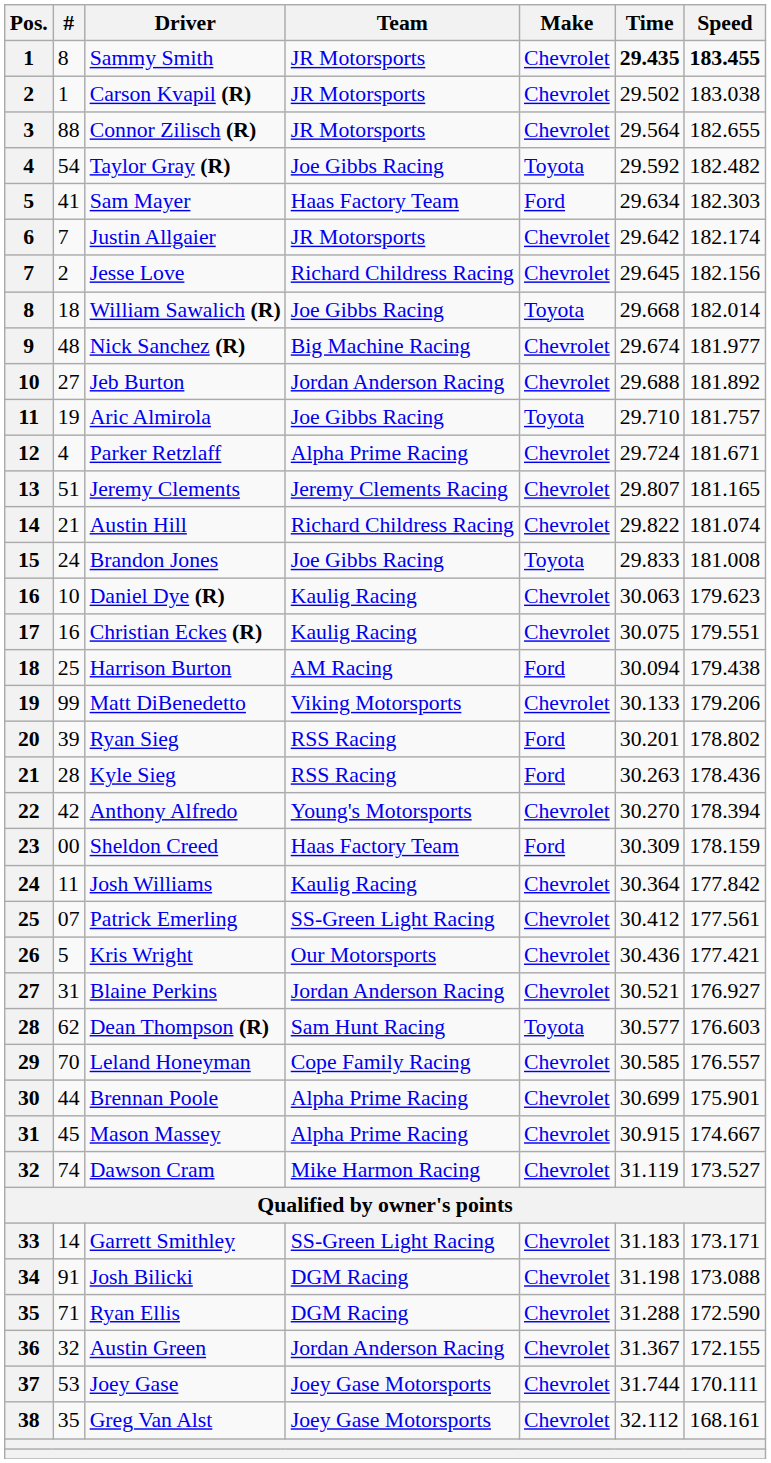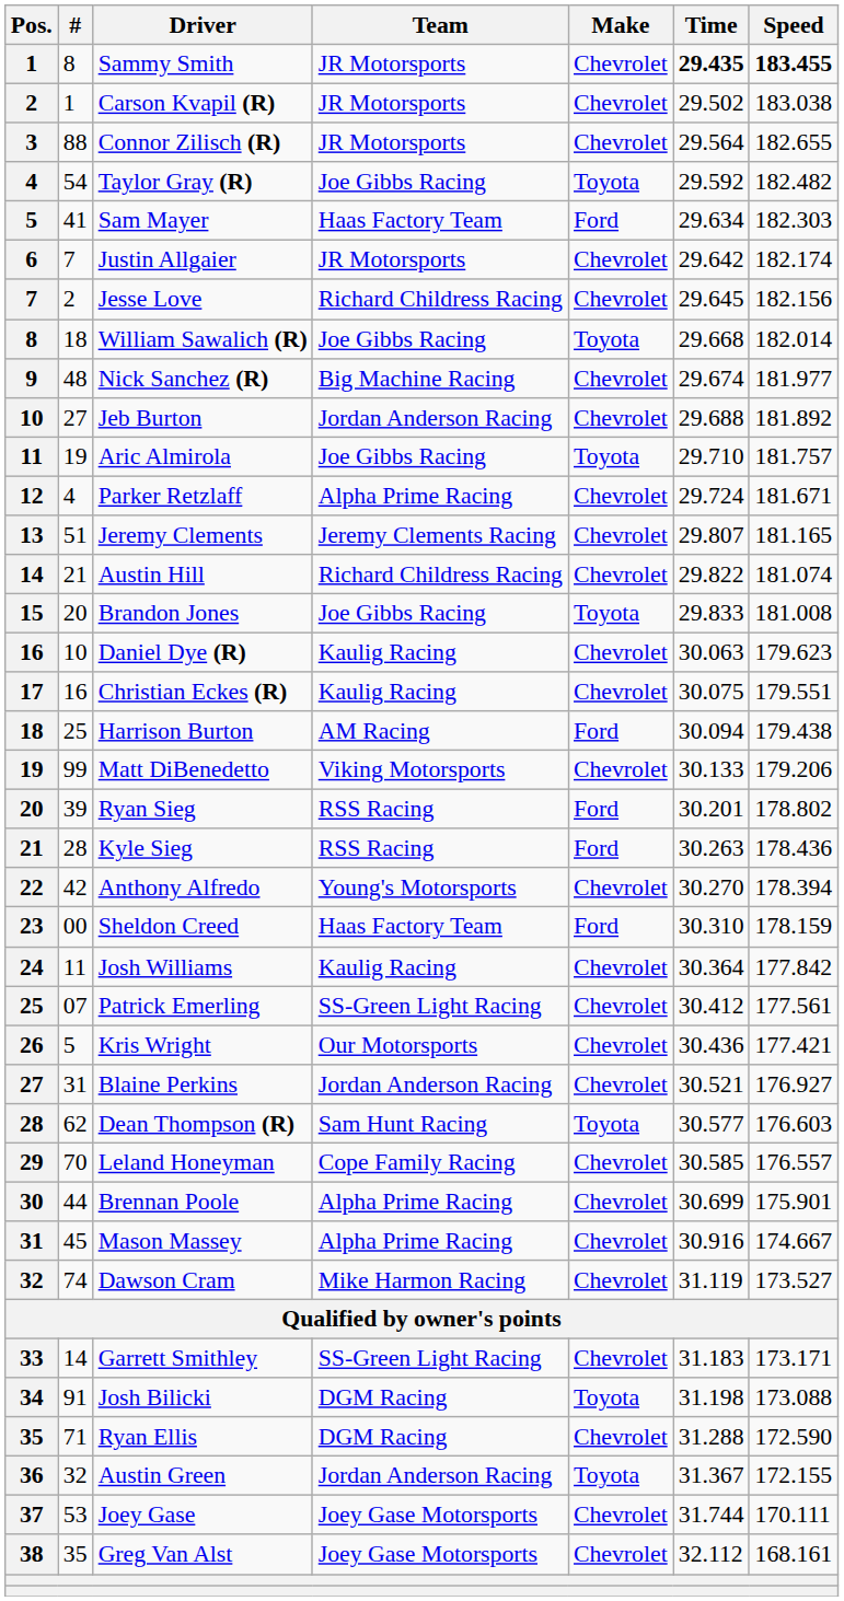 <table class="wikitable" style="font-size:95%">
 <tr>
 <th>Pos.</th>
 <th>#</th>
 <th>Driver</th>
 <th>Team</th>
 <th>Make</th>
 <th>Time</th>
 <th>Speed</th>
 </tr>
 <tr>
 <th>1</th>
 <td>8</td>
 <td><a href='#'>Sammy Smith</a></td>
 <td><a href='#'>JR Motorsports</a></td>
 <td><a href='#'>Chevrolet</a></td>
 <td><strong>29.435</strong></td>
 <td><strong>183.455</strong></td>
 </tr>
 <tr>
 <th>2</th>
 <td>1</td>
 <td><a href='#'>Carson Kvapil</a> <strong>(R)</strong></td>
 <td><a href='#'>JR Motorsports</a></td>
 <td><a href='#'>Chevrolet</a></td>
 <td>29.502</td>
 <td>183.038</td>
 </tr>
 <tr>
 <th>3</th>
 <td>88</td>
 <td><a href='#'>Connor Zilisch</a> <strong>(R)</strong></td>
 <td><a href='#'>JR Motorsports</a></td>
 <td><a href='#'>Chevrolet</a></td>
 <td>29.564</td>
 <td>182.655</td>
 </tr>
 <tr>
 <th>4</th>
 <td>54</td>
 <td><a href='#'>Taylor Gray</a> <strong>(R)</strong></td>
 <td><a href='#'>Joe Gibbs Racing</a></td>
 <td><a href='#'>Toyota</a></td>
 <td>29.592</td>
 <td>182.482</td>
 </tr>
 <tr>
 <th>5</th>
 <td>41</td>
 <td><a href='#'>Sam Mayer</a></td>
 <td><a href='#'>Haas Factory Team</a></td>
 <td><a href='#'>Ford</a></td>
 <td>29.634</td>
 <td>182.303</td>
 </tr>
 <tr>
 <th>6</th>
 <td>7</td>
 <td><a href='#'>Justin Allgaier</a></td>
 <td nowrap=""><a href='#'>JR Motorsports</a></td>
 <td><a href='#'>Chevrolet</a></td>
 <td>29.642</td>
 <td>182.174</td>
 </tr>
 <tr>
 <th>7</th>
 <td>2</td>
 <td><a href='#'>Jesse Love</a></td>
 <td><a href='#'>Richard Childress Racing</a></td>
 <td><a href='#'>Chevrolet</a></td>
 <td>29.645</td>
 <td>182.156</td>
 </tr>
 <tr>
 <th>8</th>
 <td>18</td>
 <td><a href='#'>William Sawalich</a> <strong>(R)</strong></td>
 <td><a href='#'>Joe Gibbs Racing</a></td>
 <td><a href='#'>Toyota</a></td>
 <td>29.668</td>
 <td>182.014</td>
 </tr>
 <tr>
 <th>9</th>
 <td>48</td>
 <td><a href='#'>Nick Sanchez</a> <strong>(R)</strong></td>
 <td><a href='#'>Big Machine Racing</a></td>
 <td><a href='#'>Chevrolet</a></td>
 <td>29.674</td>
 <td>181.977</td>
 </tr>
 <tr>
 <th>10</th>
 <td>27</td>
 <td><a href='#'>Jeb Burton</a></td>
 <td><a href='#'>Jordan Anderson Racing</a></td>
 <td><a href='#'>Chevrolet</a></td>
 <td>29.688</td>
 <td>181.892</td>
 </tr>
 <tr>
 <th>11</th>
 <td>19</td>
 <td><a href='#'>Aric Almirola</a></td>
 <td><a href='#'>Joe Gibbs Racing</a></td>
 <td><a href='#'>Toyota</a></td>
 <td>29.710</td>
 <td>181.757</td>
 </tr>
 <tr>
 <th>12</th>
 <td>4</td>
 <td><a href='#'>Parker Retzlaff</a></td>
 <td><a href='#'>Alpha Prime Racing</a></td>
 <td><a href='#'>Chevrolet</a></td>
 <td>29.724</td>
 <td>181.671</td>
 </tr>
 <tr>
 <th>13</th>
 <td>51</td>
 <td><a href='#'>Jeremy Clements</a></td>
 <td><a href='#'>Jeremy Clements Racing</a></td>
 <td><a href='#'>Chevrolet</a></td>
 <td>29.807</td>
 <td>181.165</td>
 </tr>
 <tr>
 <th>14</th>
 <td>21</td>
 <td><a href='#'>Austin Hill</a></td>
 <td><a href='#'>Richard Childress Racing</a></td>
 <td><a href='#'>Chevrolet</a></td>
 <td>29.822</td>
 <td>181.074</td>
 </tr>
 <tr>
 <th>15</th>
-<td>24</td>
+<td>20</td>
 <td><a href='#'>Brandon Jones</a></td>
 <td><a href='#'>Joe Gibbs Racing</a></td>
 <td><a href='#'>Toyota</a></td>
 <td>29.833</td>
 <td>181.008</td>
 </tr>
 <tr>
 <th>16</th>
 <td>10</td>
 <td><a href='#'>Daniel Dye</a> <strong>(R)</strong></td>
 <td><a href='#'>Kaulig Racing</a></td>
 <td><a href='#'>Chevrolet</a></td>
 <td>30.063</td>
 <td>179.623</td>
 </tr>
 <tr>
 <th>17</th>
 <td>16</td>
 <td nowrap=""><a href='#'>Christian Eckes</a> <strong>(R)</strong></td>
 <td><a href='#'>Kaulig Racing</a></td>
 <td><a href='#'>Chevrolet</a></td>
 <td>30.075</td>
 <td>179.551</td>
 </tr>
 <tr>
 <th>18</th>
 <td>25</td>
 <td><a href='#'>Harrison Burton</a></td>
 <td><a href='#'>AM Racing</a></td>
 <td><a href='#'>Ford</a></td>
 <td>30.094</td>
 <td>179.438</td>
 </tr>
 <tr>
 <th>19</th>
 <td>99</td>
 <td><a href='#'>Matt DiBenedetto</a></td>
 <td><a href='#'>Viking Motorsports</a></td>
 <td><a href='#'>Chevrolet</a></td>
 <td>30.133</td>
 <td>179.206</td>
 </tr>
 <tr>
 <th>20</th>
 <td>39</td>
 <td><a href='#'>Ryan Sieg</a></td>
 <td><a href='#'>RSS Racing</a></td>
 <td><a href='#'>Ford</a></td>
 <td>30.201</td>
 <td>178.802</td>
 </tr>
 <tr>
 <th>21</th>
 <td>28</td>
 <td><a href='#'>Kyle Sieg</a></td>
 <td><a href='#'>RSS Racing</a></td>
 <td><a href='#'>Ford</a></td>
 <td>30.263</td>
 <td>178.436</td>
 </tr>
 <tr>
 <th>22</th>
 <td>42</td>
 <td><a href='#'>Anthony Alfredo</a></td>
 <td nowrap=""><a href='#'>Young's Motorsports</a></td>
 <td><a href='#'>Chevrolet</a></td>
 <td>30.270</td>
 <td>178.394</td>
 </tr>
 <tr>
 <th>23</th>
 <td>00</td>
 <td><a href='#'>Sheldon Creed</a></td>
 <td><a href='#'>Haas Factory Team</a></td>
 <td><a href='#'>Ford</a></td>
-<td>30.309</td>
+<td>30.310</td>
 <td>178.159</td>
 </tr>
 <tr>
 <th>24</th>
 <td>11</td>
 <td><a href='#'>Josh Williams</a></td>
 <td><a href='#'>Kaulig Racing</a></td>
 <td><a href='#'>Chevrolet</a></td>
 <td>30.364</td>
 <td>177.842</td>
 </tr>
 <tr>
 <th>25</th>
 <td>07</td>
 <td><a href='#'>Patrick Emerling</a></td>
 <td><a href='#'>SS-Green Light Racing</a></td>
 <td><a href='#'>Chevrolet</a></td>
 <td>30.412</td>
 <td>177.561</td>
 </tr>
 <tr>
 <th>26</th>
 <td>5</td>
 <td><a href='#'>Kris Wright</a></td>
 <td><a href='#'>Our Motorsports</a></td>
 <td><a href='#'>Chevrolet</a></td>
 <td>30.436</td>
 <td>177.421</td>
 </tr>
 <tr>
 <th>27</th>
 <td>31</td>
 <td><a href='#'>Blaine Perkins</a></td>
 <td><a href='#'>Jordan Anderson Racing</a></td>
 <td><a href='#'>Chevrolet</a></td>
 <td>30.521</td>
 <td>176.927</td>
 </tr>
 <tr>
 <th>28</th>
 <td>62</td>
 <td><a href='#'>Dean Thompson</a> <strong>(R)</strong></td>
 <td><a href='#'>Sam Hunt Racing</a></td>
 <td><a href='#'>Toyota</a></td>
 <td>30.577</td>
 <td>176.603</td>
 </tr>
 <tr>
 <th>29</th>
 <td>70</td>
 <td><a href='#'>Leland Honeyman</a></td>
 <td><a href='#'>Cope Family Racing</a></td>
 <td><a href='#'>Chevrolet</a></td>
 <td>30.585</td>
 <td>176.557</td>
 </tr>
 <tr>
 <th>30</th>
 <td>44</td>
 <td><a href='#'>Brennan Poole</a></td>
 <td><a href='#'>Alpha Prime Racing</a></td>
 <td><a href='#'>Chevrolet</a></td>
 <td>30.699</td>
 <td>175.901</td>
 </tr>
 <tr>
 <th>31</th>
 <td>45</td>
 <td><a href='#'>Mason Massey</a></td>
 <td><a href='#'>Alpha Prime Racing</a></td>
 <td><a href='#'>Chevrolet</a></td>
-<td>30.915</td>
+<td>30.916</td>
 <td>174.667</td>
 </tr>
 <tr>
 <th>32</th>
 <td>74</td>
 <td><a href='#'>Dawson Cram</a></td>
 <td><a href='#'>Mike Harmon Racing</a></td>
 <td><a href='#'>Chevrolet</a></td>
 <td>31.119</td>
 <td>173.527</td>
 </tr>
 <tr>
 <th colspan="7">Qualified by owner's points</th>
 </tr>
 <tr>
 <th>33</th>
 <td>14</td>
 <td><a href='#'>Garrett Smithley</a></td>
 <td><a href='#'>SS-Green Light Racing</a></td>
 <td><a href='#'>Chevrolet</a></td>
 <td>31.183</td>
 <td>173.171</td>
 </tr>
 <tr>
 <th>34</th>
 <td>91</td>
 <td><a href='#'>Josh Bilicki</a></td>
 <td><a href='#'>DGM Racing</a></td>
-<td><a href='#'>Chevrolet</a></td>
+<td><a href='#'>Toyota</a></td>
 <td>31.198</td>
 <td>173.088</td>
 </tr>
 <tr>
 <th>35</th>
 <td>71</td>
 <td><a href='#'>Ryan Ellis</a></td>
 <td><a href='#'>DGM Racing</a></td>
 <td><a href='#'>Chevrolet</a></td>
 <td>31.288</td>
 <td>172.590</td>
 </tr>
 <tr>
 <th>36</th>
 <td>32</td>
 <td><a href='#'>Austin Green</a></td>
 <td><a href='#'>Jordan Anderson Racing</a></td>
-<td><a href='#'>Chevrolet</a></td>
+<td><a href='#'>Toyota</a></td>
 <td>31.367</td>
 <td>172.155</td>
 </tr>
 <tr>
 <th>37</th>
 <td>53</td>
 <td><a href='#'>Joey Gase</a></td>
 <td><a href='#'>Joey Gase Motorsports</a></td>
 <td><a href='#'>Chevrolet</a></td>
 <td>31.744</td>
 <td>170.111</td>
 </tr>
 <tr>
 <th>38</th>
 <td>35</td>
 <td><a href='#'>Greg Van Alst</a></td>
 <td><a href='#'>Joey Gase Motorsports</a></td>
 <td><a href='#'>Chevrolet</a></td>
 <td>32.112</td>
 <td>168.161</td>
 </tr>
 <tr>
 <th colspan="7"></th>
 </tr>
 <tr>
 <th colspan="7"></th>
 </tr>
 </table>
